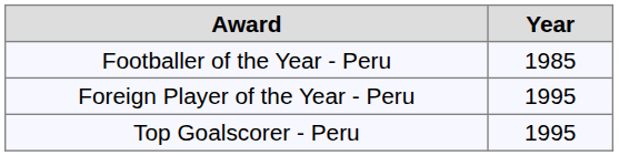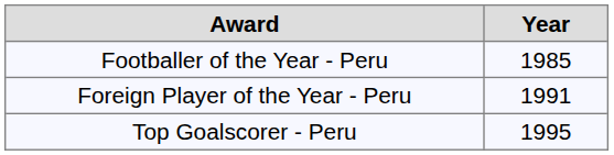 <table align="center" bgcolor="#f7f8ff" cellpadding="3" cellspacing="0" border="1" style="font-size: 95%; border: gray solid 1px; border-collapse: collapse;">
 <tr align=center bgcolor=#DDDDDD style="color:black;">
 <th width="310">Award</th>
 <th width="75">Year</th>
 </tr>
 <tr align="center">
 <td>Footballer of the Year - Peru</td>
 <td>1985</td>
 </tr>
 <tr align="center">
 <td>Foreign Player of the Year - Peru</td>
-<td>1995</td>
+<td>1991</td>
 </tr>
 <tr align="center">
 <td>Top Goalscorer - Peru</td>
 <td>1995</td>
 </tr>
 </table>
